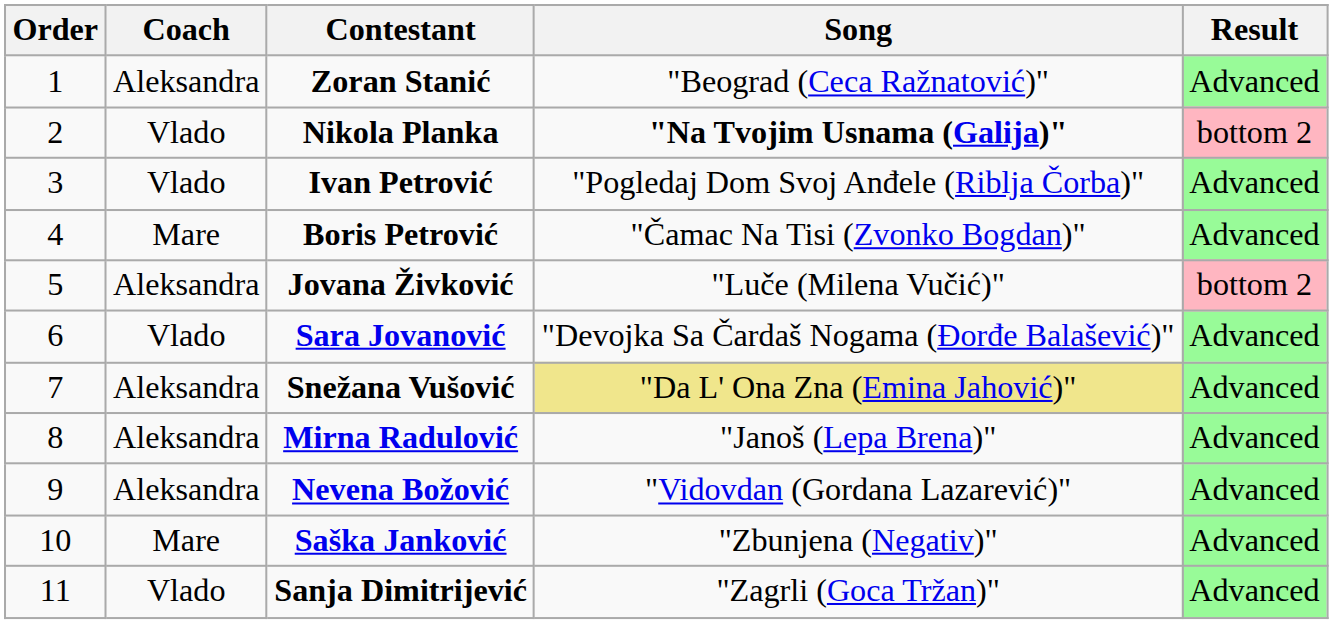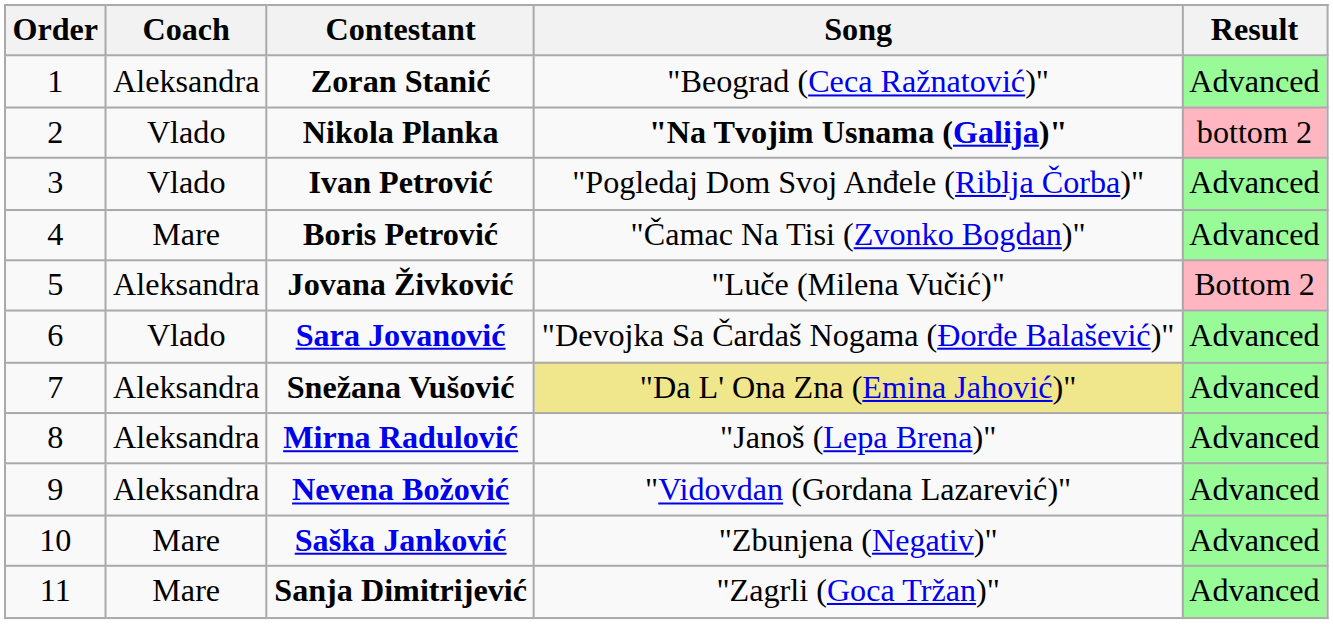 <table class="wikitable sortable" style="text-align: center; width: auto;">
 <tr>
 <th>Order</th>
 <th>Coach</th>
 <th>Contestant</th>
 <th>Song</th>
 <th>Result</th>
 </tr>
 <tr>
 <td>1</td>
 <td>Aleksandra</td>
 <td><strong>Zoran Stanić</strong></td>
 <td>"Beograd (<a href='#'>Ceca Ražnatović</a>)"</td>
 <td style="background:palegreen;">Advanced</td>
 </tr>
 <tr>
 <td>2</td>
 <td>Vlado</td>
 <td><strong>Nikola Planka</strong></td>
 <td><strong>"Na Tvojim Usnama (<a href='#'>Galija</a>)"</strong></td>
 <td style="background:lightpink;">bottom 2</td>
 </tr>
 <tr>
 <td>3</td>
 <td>Vlado</td>
 <td><strong>Ivan Petrović</strong></td>
 <td>"Pogledaj Dom Svoj Anđele (<a href='#'>Riblja Čorba</a>)"</td>
 <td style="background:palegreen;">Advanced</td>
 </tr>
 <tr>
 <td>4</td>
 <td>Mare</td>
 <td><strong>Boris Petrović</strong></td>
 <td>"Čamac Na Tisi (<a href='#'>Zvonko Bogdan</a>)"</td>
 <td style="background:palegreen;">Advanced</td>
 </tr>
 <tr>
 <td>5</td>
 <td>Aleksandra</td>
 <td><strong>Jovana Živković</strong></td>
 <td>"Luče (Milena Vučić)"</td>
-<td style="background:lightpink;">bottom 2</td>
+<td style="background:lightpink;">Bottom 2</td>
 </tr>
 <tr>
 <td>6</td>
 <td>Vlado</td>
 <td><strong><a href='#'>Sara Jovanović</a></strong></td>
 <td>"Devojka Sa Čardaš Nogama (<a href='#'>Đorđe Balašević</a>)"</td>
 <td style="background:palegreen;">Advanced</td>
 </tr>
 <tr>
 <td>7</td>
 <td>Aleksandra</td>
 <td><strong>Snežana Vušović</strong></td>
 <td style="background: khaki;">"Da L' Ona Zna (<a href='#'>Emina Jahović</a>)"</td>
 <td style="background:palegreen;">Advanced</td>
 </tr>
 <tr>
 <td>8</td>
 <td>Aleksandra</td>
 <td><strong><a href='#'>Mirna Radulović</a></strong></td>
 <td>"Janoš (<a href='#'>Lepa Brena</a>)"</td>
 <td style="background:palegreen">Advanced</td>
 </tr>
 <tr>
 <td>9</td>
 <td>Aleksandra</td>
 <td><strong><a href='#'>Nevena Božović</a></strong></td>
 <td>"<a href='#'>Vidovdan</a> (Gordana Lazarević)"</td>
 <td style="background:palegreen;">Advanced</td>
 </tr>
 <tr>
 <td>10</td>
 <td>Mare</td>
 <td><strong><a href='#'>Saška Janković</a></strong></td>
 <td>"Zbunjena (<a href='#'>Negativ</a>)"</td>
 <td style="background:palegreen;">Advanced</td>
 </tr>
 <tr>
 <td>11</td>
-<td>Vlado</td>
+<td>Mare</td>
 <td><strong>Sanja Dimitrijević</strong></td>
 <td>"Zagrli (<a href='#'>Goca Tržan</a>)"</td>
 <td style="background:palegreen;">Advanced</td>
 </tr>
 </table>
